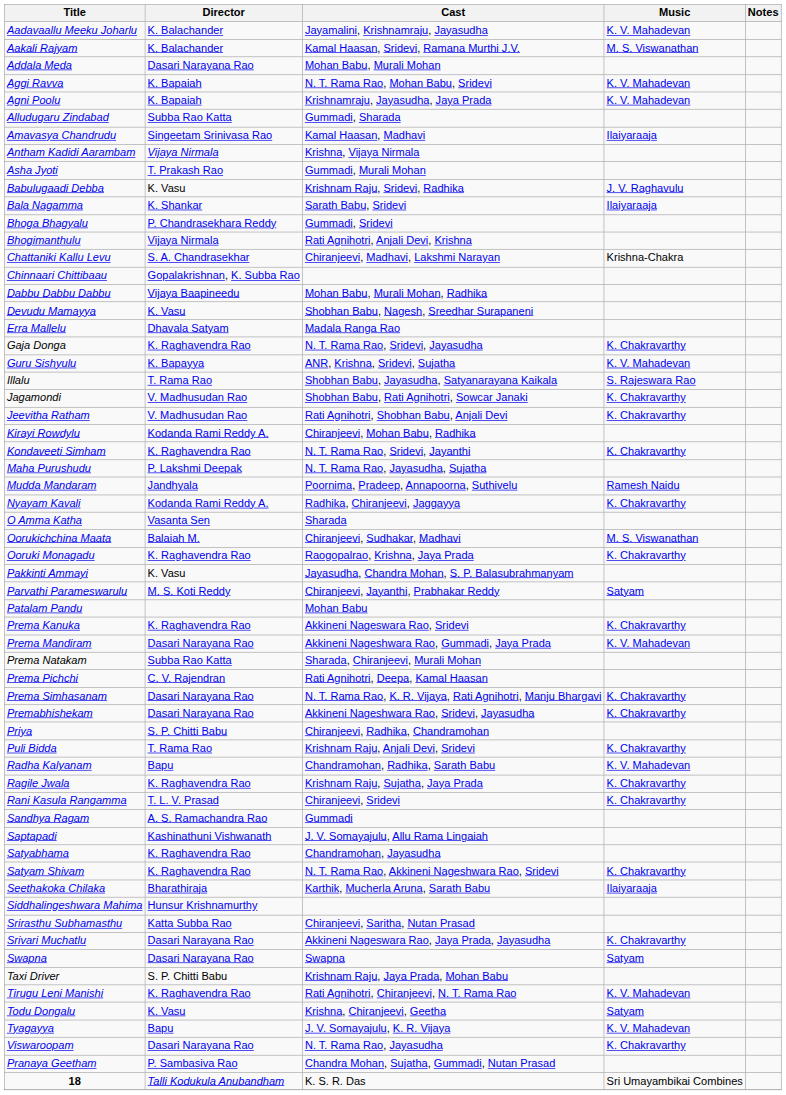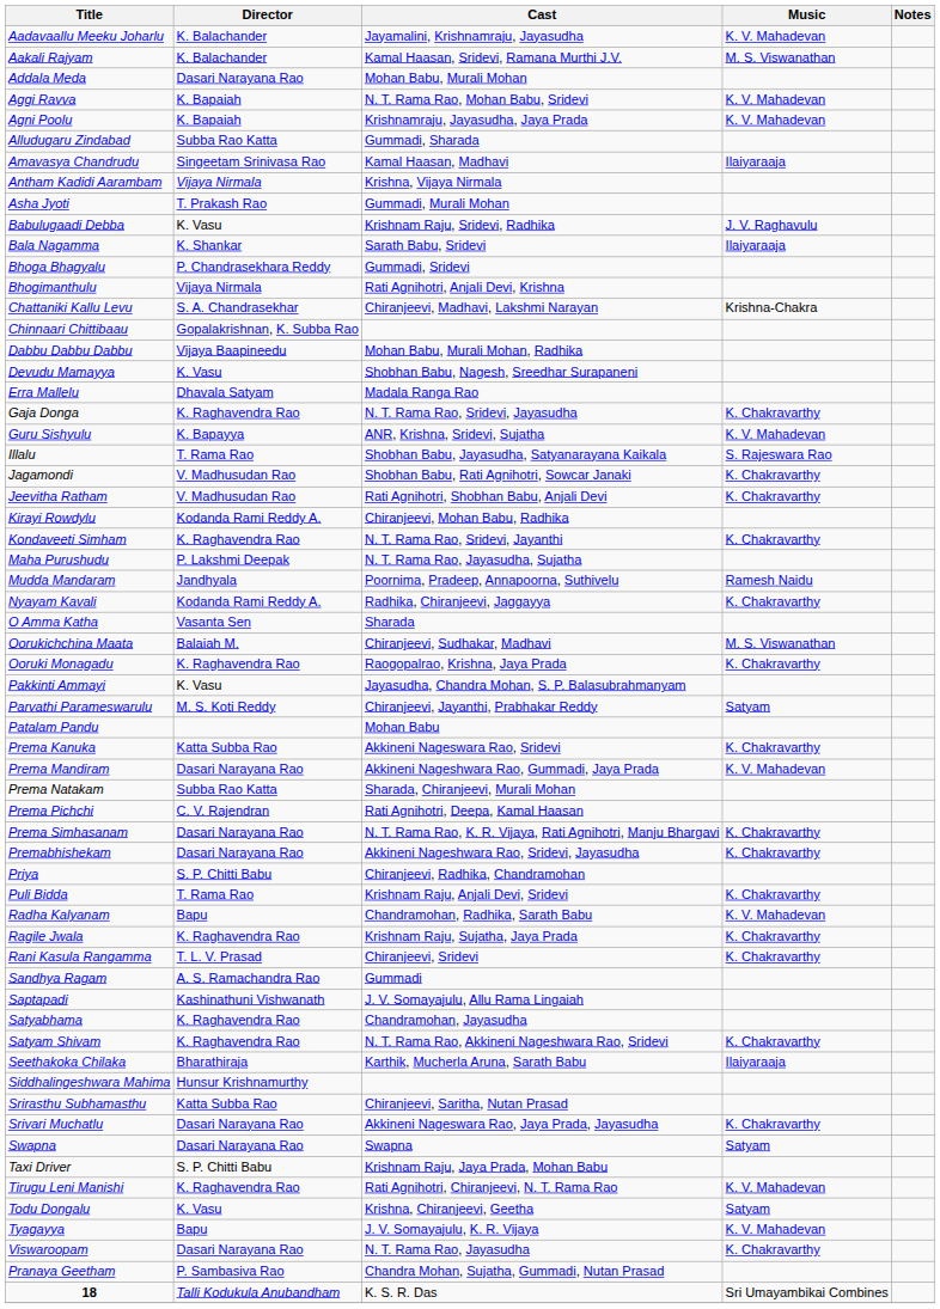 <table class="wikitable sortable">
 <tr>
 <th>Title</th>
 <th>Director</th>
 <th>Cast</th>
 <th>Music</th>
 <th>Notes</th>
 </tr>
 <tr>
 <td><em><a href='#'>Aadavaallu Meeku Joharlu</a></em></td>
 <td><a href='#'>K. Balachander</a></td>
 <td><a href='#'>Jayamalini</a>, <a href='#'>Krishnamraju</a>, <a href='#'>Jayasudha</a></td>
 <td><a href='#'>K. V. Mahadevan</a></td>
 <td></td>
 </tr>
 <tr>
 <td><em><a href='#'>Aakali Rajyam</a></em></td>
 <td><a href='#'>K. Balachander</a></td>
 <td><a href='#'>Kamal Haasan</a>, <a href='#'>Sridevi</a>, <a href='#'>Ramana Murthi J.V.</a></td>
 <td><a href='#'>M. S. Viswanathan</a></td>
 <td></td>
 </tr>
 <tr>
 <td><em><a href='#'>Addala Meda</a></em></td>
 <td><a href='#'>Dasari Narayana Rao</a></td>
 <td><a href='#'>Mohan Babu</a>, <a href='#'>Murali Mohan</a></td>
 <td></td>
 <td></td>
 </tr>
 <tr>
 <td><em><a href='#'>Aggi Ravva</a></em></td>
 <td><a href='#'>K. Bapaiah</a></td>
 <td><a href='#'>N. T. Rama Rao</a>, <a href='#'>Mohan Babu</a>, <a href='#'>Sridevi</a></td>
 <td><a href='#'>K. V. Mahadevan</a></td>
 <td></td>
 </tr>
 <tr>
 <td><em><a href='#'>Agni Poolu</a></em></td>
 <td><a href='#'>K. Bapaiah</a></td>
 <td><a href='#'>Krishnamraju</a>, <a href='#'>Jayasudha</a>, <a href='#'>Jaya Prada</a></td>
 <td><a href='#'>K. V. Mahadevan</a></td>
 <td></td>
 </tr>
 <tr>
 <td><em><a href='#'>Alludugaru Zindabad</a></em></td>
 <td><a href='#'>Subba Rao Katta</a></td>
 <td><a href='#'>Gummadi</a>, <a href='#'>Sharada</a></td>
 <td></td>
 <td></td>
 </tr>
 <tr>
 <td><em><a href='#'>Amavasya Chandrudu</a></em></td>
 <td><a href='#'>Singeetam Srinivasa Rao</a></td>
 <td><a href='#'>Kamal Haasan</a>, <a href='#'>Madhavi</a></td>
 <td><a href='#'>Ilaiyaraaja</a></td>
 <td></td>
 </tr>
 <tr>
 <td><em><a href='#'>Antham Kadidi Aarambam</a></em></td>
 <td><em><a href='#'>Vijaya Nirmala</a></em></td>
 <td><a href='#'>Krishna</a>, <a href='#'>Vijaya Nirmala</a></td>
 <td></td>
 <td></td>
 </tr>
 <tr>
 <td><em><a href='#'>Asha Jyoti</a></em></td>
 <td><a href='#'>T. Prakash Rao</a></td>
 <td><a href='#'>Gummadi</a>, <a href='#'>Murali Mohan</a></td>
 <td></td>
 <td></td>
 </tr>
 <tr>
 <td><em><a href='#'>Babulugaadi Debba</a></em></td>
 <td>K. Vasu</td>
 <td><a href='#'>Krishnam Raju</a>, <a href='#'>Sridevi</a>, <a href='#'>Radhika</a></td>
 <td><a href='#'>J. V. Raghavulu</a></td>
 <td></td>
 </tr>
 <tr>
 <td><em><a href='#'>Bala Nagamma</a></em></td>
 <td><a href='#'>K. Shankar</a></td>
 <td><a href='#'>Sarath Babu</a>, <a href='#'>Sridevi</a></td>
 <td><a href='#'>Ilaiyaraaja</a></td>
 <td></td>
 </tr>
 <tr>
 <td><em><a href='#'>Bhoga Bhagyalu</a></em></td>
 <td><a href='#'>P. Chandrasekhara Reddy</a></td>
 <td><a href='#'>Gummadi</a>, <a href='#'>Sridevi</a></td>
 <td></td>
 <td></td>
 </tr>
 <tr>
 <td><em><a href='#'>Bhogimanthulu</a></em></td>
 <td><a href='#'>Vijaya Nirmala</a></td>
 <td><a href='#'>Rati Agnihotri</a>, <a href='#'>Anjali Devi</a>, <a href='#'>Krishna</a></td>
 <td></td>
 <td></td>
 </tr>
 <tr>
 <td><em><a href='#'>Chattaniki Kallu Levu</a></em></td>
 <td><a href='#'>S. A. Chandrasekhar</a></td>
 <td><a href='#'>Chiranjeevi</a>, <a href='#'>Madhavi</a>, <a href='#'>Lakshmi Narayan</a></td>
 <td>Krishna-Chakra</td>
 <td></td>
 </tr>
 <tr>
 <td><em><a href='#'>Chinnaari Chittibaau</a></em></td>
 <td><a href='#'>Gopalakrishnan</a>, <a href='#'>K. Subba Rao</a></td>
 <td></td>
 <td></td>
 <td></td>
 </tr>
 <tr>
 <td><em><a href='#'>Dabbu Dabbu Dabbu</a></em></td>
 <td><a href='#'>Vijaya Baapineedu</a></td>
 <td><a href='#'>Mohan Babu</a>, <a href='#'>Murali Mohan</a>, <a href='#'>Radhika</a></td>
 <td></td>
 <td></td>
 </tr>
 <tr>
 <td><em><a href='#'>Devudu Mamayya</a></em></td>
 <td><a href='#'>K. Vasu</a></td>
 <td><a href='#'>Shobhan Babu</a>, <a href='#'>Nagesh</a>, <a href='#'>Sreedhar Surapaneni</a></td>
 <td></td>
 <td></td>
 </tr>
 <tr>
 <td><em><a href='#'>Erra Mallelu</a></em></td>
 <td><a href='#'>Dhavala Satyam</a></td>
 <td><a href='#'>Madala Ranga Rao</a></td>
 <td></td>
 <td></td>
 </tr>
 <tr>
 <td><em>Gaja Donga</em></td>
 <td><a href='#'>K. Raghavendra Rao</a></td>
 <td><a href='#'>N. T. Rama Rao</a>, <a href='#'>Sridevi</a>, <a href='#'>Jayasudha</a></td>
 <td><a href='#'>K. Chakravarthy</a></td>
 <td></td>
 </tr>
 <tr>
 <td><em><a href='#'>Guru Sishyulu</a></em></td>
 <td><a href='#'>K. Bapayya</a></td>
 <td><a href='#'>ANR</a>, <a href='#'>Krishna</a>, <a href='#'>Sridevi</a>, <a href='#'>Sujatha</a></td>
 <td><a href='#'>K. V. Mahadevan</a></td>
 <td></td>
 </tr>
 <tr>
 <td><em>Illalu</em></td>
 <td><a href='#'>T. Rama Rao</a></td>
 <td><a href='#'>Shobhan Babu</a>, <a href='#'>Jayasudha</a>, <a href='#'>Satyanarayana Kaikala</a></td>
 <td><a href='#'>S. Rajeswara Rao</a></td>
 <td></td>
 </tr>
 <tr>
 <td><em>Jagamondi</em></td>
 <td><a href='#'>V. Madhusudan Rao</a></td>
 <td><a href='#'>Shobhan Babu</a>,    <a href='#'>Rati Agnihotri</a>,  <a href='#'>Sowcar Janaki</a></td>
 <td><a href='#'>K. Chakravarthy</a></td>
 <td></td>
 </tr>
 <tr>
 <td><em><a href='#'>Jeevitha Ratham</a></em></td>
 <td><a href='#'>V. Madhusudan Rao</a></td>
 <td><a href='#'>Rati Agnihotri</a>, <a href='#'>Shobhan Babu</a>, <a href='#'>Anjali Devi</a></td>
 <td><a href='#'>K. Chakravarthy</a></td>
 <td></td>
 </tr>
 <tr>
 <td><em><a href='#'>Kirayi Rowdylu</a></em></td>
 <td><a href='#'>Kodanda Rami Reddy A.</a></td>
 <td><a href='#'>Chiranjeevi</a>, <a href='#'>Mohan Babu</a>, <a href='#'>Radhika</a></td>
 <td></td>
 <td></td>
 </tr>
 <tr>
 <td><em><a href='#'>Kondaveeti Simham</a></em></td>
 <td><a href='#'>K. Raghavendra Rao</a></td>
 <td><a href='#'>N. T. Rama Rao</a>, <a href='#'>Sridevi</a>, <a href='#'>Jayanthi</a></td>
 <td><a href='#'>K. Chakravarthy</a></td>
 <td></td>
 </tr>
 <tr>
 <td><em><a href='#'>Maha Purushudu</a></em></td>
 <td><a href='#'>P. Lakshmi Deepak</a></td>
 <td><a href='#'>N. T. Rama Rao</a>, <a href='#'>Jayasudha</a>, <a href='#'>Sujatha</a></td>
 <td></td>
 <td></td>
 </tr>
 <tr>
 <td><em><a href='#'>Mudda Mandaram</a></em></td>
 <td><a href='#'>Jandhyala</a></td>
 <td><a href='#'>Poornima</a>, <a href='#'>Pradeep</a>, <a href='#'>Annapoorna</a>, <a href='#'>Suthivelu</a></td>
 <td><a href='#'>Ramesh Naidu</a></td>
 <td></td>
 </tr>
 <tr>
 <td><em><a href='#'>Nyayam Kavali</a></em></td>
 <td><a href='#'>Kodanda Rami Reddy A.</a></td>
 <td><a href='#'>Radhika</a>, <a href='#'>Chiranjeevi</a>, <a href='#'>Jaggayya</a></td>
 <td><a href='#'>K. Chakravarthy</a></td>
 <td></td>
 </tr>
 <tr>
 <td><em><a href='#'>O Amma Katha</a></em></td>
 <td><a href='#'>Vasanta Sen</a></td>
 <td><a href='#'>Sharada</a></td>
 <td></td>
 <td></td>
 </tr>
 <tr>
 <td><em><a href='#'>Oorukichchina Maata</a></em></td>
 <td><a href='#'>Balaiah M.</a></td>
 <td><a href='#'>Chiranjeevi</a>, <a href='#'>Sudhakar</a>, <a href='#'>Madhavi</a></td>
 <td><a href='#'>M. S. Viswanathan</a></td>
 <td></td>
 </tr>
 <tr>
 <td><em><a href='#'>Ooruki Monagadu</a></em></td>
 <td><a href='#'>K. Raghavendra Rao</a></td>
 <td><a href='#'>Raogopalrao</a>, <a href='#'>Krishna</a>, <a href='#'>Jaya Prada</a></td>
 <td><a href='#'>K. Chakravarthy</a></td>
 <td></td>
 </tr>
 <tr>
 <td><em><a href='#'>Pakkinti Ammayi</a></em></td>
 <td>K. Vasu</td>
 <td><a href='#'>Jayasudha</a>, <a href='#'>Chandra Mohan</a>, <a href='#'>S. P. Balasubrahmanyam</a></td>
 <td></td>
 <td></td>
 </tr>
 <tr>
 <td><em><a href='#'>Parvathi Parameswarulu</a></em></td>
 <td><a href='#'>M. S. Koti Reddy</a></td>
 <td><a href='#'>Chiranjeevi</a>, <a href='#'>Jayanthi</a>, <a href='#'>Prabhakar Reddy</a></td>
 <td><a href='#'>Satyam</a></td>
 <td></td>
 </tr>
 <tr>
 <td><em><a href='#'>Patalam Pandu</a></em></td>
 <td></td>
 <td><a href='#'>Mohan Babu</a></td>
 <td></td>
 <td></td>
 </tr>
 <tr>
 <td><em><a href='#'>Prema Kanuka</a></em></td>
-<td><a href='#'>K. Raghavendra Rao</a></td>
+<td><a href='#'>Katta Subba Rao</a></td>
 <td><a href='#'>Akkineni Nageswara Rao</a>, <a href='#'>Sridevi</a></td>
 <td><a href='#'>K. Chakravarthy</a></td>
 <td></td>
 </tr>
 <tr>
 <td><em><a href='#'>Prema Mandiram</a></em></td>
 <td><a href='#'>Dasari Narayana Rao</a></td>
 <td><a href='#'>Akkineni Nageshwara Rao</a>, <a href='#'>Gummadi</a>, <a href='#'>Jaya Prada</a></td>
 <td><a href='#'>K. V. Mahadevan</a></td>
 <td></td>
 </tr>
 <tr>
 <td><em>Prema Natakam</em></td>
 <td><a href='#'>Subba Rao Katta</a></td>
 <td><a href='#'>Sharada</a>, <a href='#'>Chiranjeevi</a>, <a href='#'>Murali Mohan</a></td>
 <td></td>
 <td></td>
 </tr>
 <tr>
 <td><em><a href='#'>Prema Pichchi</a></em></td>
 <td><a href='#'>C. V. Rajendran</a></td>
 <td><a href='#'>Rati Agnihotri</a>, <a href='#'>Deepa</a>, <a href='#'>Kamal Haasan</a></td>
 <td></td>
 <td></td>
 </tr>
 <tr>
 <td><em><a href='#'>Prema Simhasanam</a></em></td>
 <td><a href='#'>Dasari Narayana Rao</a></td>
 <td><a href='#'>N. T. Rama Rao</a>, <a href='#'>K. R. Vijaya</a>, <a href='#'>Rati Agnihotri</a>, <a href='#'>Manju Bhargavi</a></td>
 <td><a href='#'>K. Chakravarthy</a></td>
 <td></td>
 </tr>
 <tr>
 <td><em><a href='#'>Premabhishekam</a></em></td>
 <td><a href='#'>Dasari Narayana Rao</a></td>
 <td><a href='#'>Akkineni Nageshwara Rao</a>, <a href='#'>Sridevi</a>, <a href='#'>Jayasudha</a></td>
 <td><a href='#'>K. Chakravarthy</a></td>
 <td></td>
 </tr>
 <tr>
 <td><em><a href='#'>Priya</a></em></td>
 <td><a href='#'>S. P. Chitti Babu</a></td>
 <td><a href='#'>Chiranjeevi</a>, <a href='#'>Radhika</a>, <a href='#'>Chandramohan</a></td>
 <td></td>
 <td></td>
 </tr>
 <tr>
 <td><em><a href='#'>Puli Bidda</a></em></td>
 <td><a href='#'>T. Rama Rao</a></td>
 <td><a href='#'>Krishnam Raju</a>, <a href='#'>Anjali Devi</a>, <a href='#'>Sridevi</a></td>
 <td><a href='#'>K. Chakravarthy</a></td>
 <td></td>
 </tr>
 <tr>
 <td><em><a href='#'>Radha Kalyanam</a></em></td>
 <td><a href='#'>Bapu</a></td>
 <td><a href='#'>Chandramohan</a>, <a href='#'>Radhika</a>, <a href='#'>Sarath Babu</a></td>
 <td><a href='#'>K. V. Mahadevan</a></td>
 <td></td>
 </tr>
 <tr>
 <td><em><a href='#'>Ragile Jwala</a></em></td>
 <td><a href='#'>K. Raghavendra Rao</a></td>
 <td><a href='#'>Krishnam Raju</a>, <a href='#'>Sujatha</a>, <a href='#'>Jaya Prada</a></td>
 <td><a href='#'>K. Chakravarthy</a></td>
 <td></td>
 </tr>
 <tr>
 <td><em><a href='#'>Rani Kasula Rangamma</a></em></td>
 <td><a href='#'>T. L. V. Prasad</a></td>
 <td><a href='#'>Chiranjeevi</a>, <a href='#'>Sridevi</a></td>
 <td><a href='#'>K. Chakravarthy</a></td>
 <td></td>
 </tr>
 <tr>
 <td><em><a href='#'>Sandhya Ragam</a></em></td>
 <td><a href='#'>A. S. Ramachandra Rao</a></td>
 <td><a href='#'>Gummadi</a></td>
 <td></td>
 <td></td>
 </tr>
 <tr>
 <td><em><a href='#'>Saptapadi</a></em></td>
 <td><a href='#'>Kashinathuni Vishwanath</a></td>
 <td><a href='#'>J. V. Somayajulu</a>, <a href='#'>Allu Rama Lingaiah</a></td>
 <td></td>
 <td></td>
 </tr>
 <tr>
 <td><em><a href='#'>Satyabhama</a></em></td>
 <td><a href='#'>K. Raghavendra Rao</a></td>
 <td><a href='#'>Chandramohan</a>, <a href='#'>Jayasudha</a></td>
 <td></td>
 <td></td>
 </tr>
 <tr>
 <td><em><a href='#'>Satyam Shivam</a></em></td>
 <td><a href='#'>K. Raghavendra Rao</a></td>
 <td><a href='#'>N. T. Rama Rao</a>, <a href='#'>Akkineni Nageshwara Rao</a>, <a href='#'>Sridevi</a></td>
 <td><a href='#'>K. Chakravarthy</a></td>
 <td></td>
 </tr>
 <tr>
 <td><em><a href='#'>Seethakoka Chilaka</a></em></td>
 <td><a href='#'>Bharathiraja</a></td>
 <td><a href='#'>Karthik</a>, <a href='#'>Mucherla Aruna</a>, <a href='#'>Sarath Babu</a></td>
 <td><a href='#'>Ilaiyaraaja</a></td>
 <td></td>
 </tr>
 <tr>
 <td><em><a href='#'>Siddhalingeshwara Mahima</a></em></td>
 <td><a href='#'>Hunsur Krishnamurthy</a></td>
 <td></td>
 <td></td>
 <td></td>
 </tr>
 <tr>
 <td><em><a href='#'>Srirasthu Subhamasthu</a></em></td>
 <td><a href='#'>Katta Subba Rao</a></td>
 <td><a href='#'>Chiranjeevi</a>, <a href='#'>Saritha</a>, <a href='#'>Nutan Prasad</a></td>
 <td></td>
 <td></td>
 </tr>
 <tr>
 <td><em><a href='#'>Srivari Muchatlu</a></em></td>
 <td><a href='#'>Dasari Narayana Rao</a></td>
 <td><a href='#'>Akkineni Nageswara Rao</a>, <a href='#'>Jaya Prada</a>, <a href='#'>Jayasudha</a></td>
 <td><a href='#'>K. Chakravarthy</a></td>
 <td></td>
 </tr>
 <tr>
 <td><em><a href='#'>Swapna</a></em></td>
 <td><a href='#'>Dasari Narayana Rao</a></td>
 <td><a href='#'>Swapna</a></td>
 <td><a href='#'>Satyam</a></td>
 <td></td>
 </tr>
 <tr>
 <td><em>Taxi Driver</em></td>
 <td>S. P. Chitti Babu</td>
 <td><a href='#'>Krishnam Raju</a>, <a href='#'>Jaya Prada</a>, <a href='#'>Mohan Babu</a></td>
 <td></td>
 <td></td>
 </tr>
 <tr>
 <td><em><a href='#'>Tirugu Leni Manishi</a></em></td>
 <td><a href='#'>K. Raghavendra Rao</a></td>
 <td><a href='#'>Rati Agnihotri</a>, <a href='#'>Chiranjeevi</a>, <a href='#'>N. T. Rama Rao</a></td>
 <td><a href='#'>K. V. Mahadevan</a></td>
 <td></td>
 </tr>
 <tr>
 <td><em><a href='#'>Todu Dongalu</a></em></td>
 <td><a href='#'>K. Vasu</a></td>
 <td><a href='#'>Krishna</a>, <a href='#'>Chiranjeevi</a>, <a href='#'>Geetha</a></td>
 <td><a href='#'>Satyam</a></td>
 <td></td>
 </tr>
 <tr>
 <td><em><a href='#'>Tyagayya</a></em></td>
 <td><a href='#'>Bapu</a></td>
 <td><a href='#'>J. V. Somayajulu</a>, <a href='#'>K. R. Vijaya</a></td>
 <td><a href='#'>K. V. Mahadevan</a></td>
 <td></td>
 </tr>
 <tr>
 <td><em><a href='#'>Viswaroopam</a></em></td>
 <td><a href='#'>Dasari Narayana Rao</a></td>
 <td><a href='#'>N. T. Rama Rao</a>, <a href='#'>Jayasudha</a></td>
 <td><a href='#'>K. Chakravarthy</a></td>
 <td></td>
 </tr>
 <tr>
 <td><em><a href='#'>Pranaya Geetham</a></em></td>
 <td><a href='#'>P. Sambasiva Rao</a></td>
 <td><a href='#'>Chandra Mohan</a>, <a href='#'>Sujatha</a>, <a href='#'>Gummadi</a>, <a href='#'>Nutan Prasad</a></td>
 <td></td>
 <td></td>
 </tr>
 <tr>
 <td rowspan="1" align="center"><strong>18</strong></td>
 <td><em><a href='#'>Talli Kodukula Anubandham</a></em></td>
 <td>K. S. R. Das</td>
 <td>Sri Umayambikai Combines</td>
 <td></td>
 </tr>
 <tr>
 </tr>
 </table>
